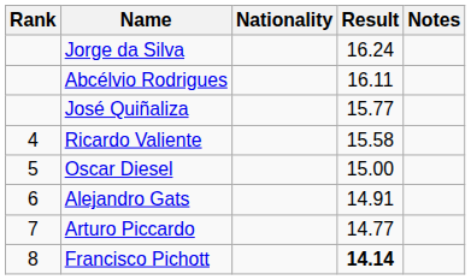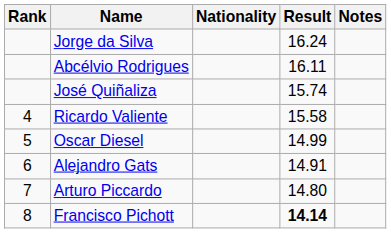 <table class="wikitable sortable" style="text-align:center">
 <tr>
 <th>Rank</th>
 <th>Name</th>
 <th>Nationality</th>
 <th>Result</th>
 <th>Notes</th>
 </tr>
 <tr>
 <td></td>
 <td align=left><a href='#'>Jorge da Silva</a></td>
 <td align=left></td>
 <td>16.24</td>
 <td></td>
 </tr>
 <tr>
 <td></td>
 <td align=left><a href='#'>Abcélvio Rodrigues</a></td>
 <td align=left></td>
 <td>16.11</td>
 <td></td>
 </tr>
 <tr>
 <td></td>
 <td align=left><a href='#'>José Quiñaliza</a></td>
 <td align=left></td>
-<td>15.77</td>
+<td>15.74</td>
 <td></td>
 </tr>
 <tr>
 <td>4</td>
 <td align=left><a href='#'>Ricardo Valiente</a></td>
 <td align=left></td>
 <td>15.58</td>
 <td></td>
 </tr>
 <tr>
 <td>5</td>
 <td align=left><a href='#'>Oscar Diesel</a></td>
 <td align=left></td>
-<td>15.00</td>
+<td>14.99</td>
 <td></td>
 </tr>
 <tr>
 <td>6</td>
 <td align=left><a href='#'>Alejandro Gats</a></td>
 <td align=left></td>
 <td>14.91</td>
 <td></td>
 </tr>
 <tr>
 <td>7</td>
 <td align=left><a href='#'>Arturo Piccardo</a></td>
 <td align=left></td>
-<td>14.77</td>
+<td>14.80</td>
 <td></td>
 </tr>
 <tr>
 <td>8</td>
 <td align=left><a href='#'>Francisco Pichott</a></td>
 <td align=left></td>
 <td><strong>14.14</strong></td>
 <td></td>
 </tr>
 </table>
